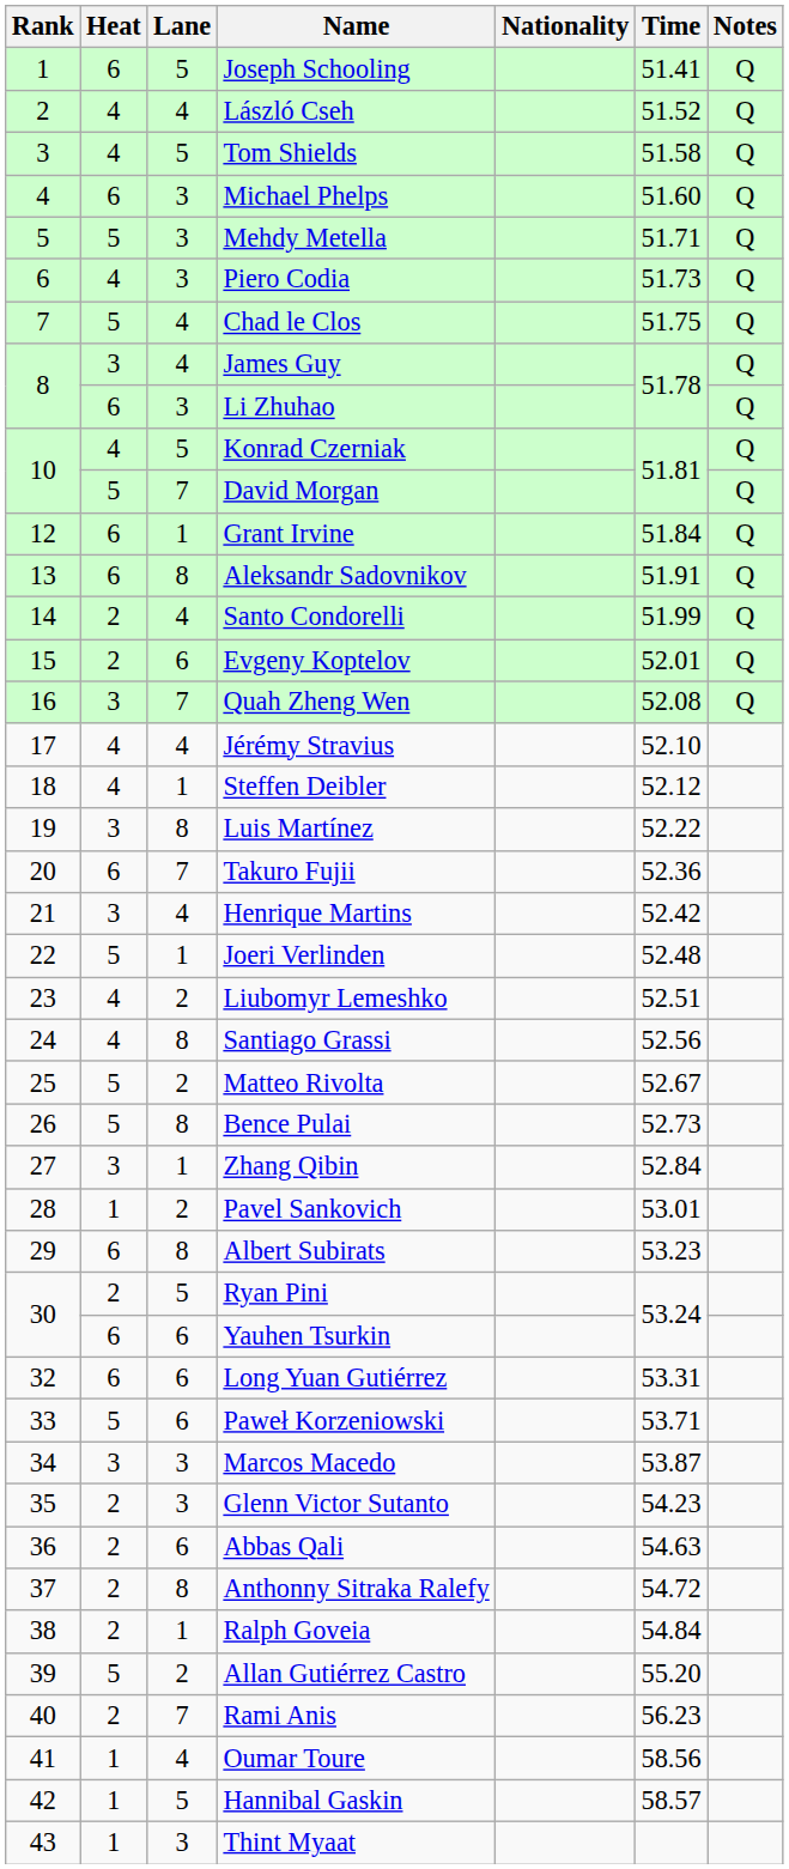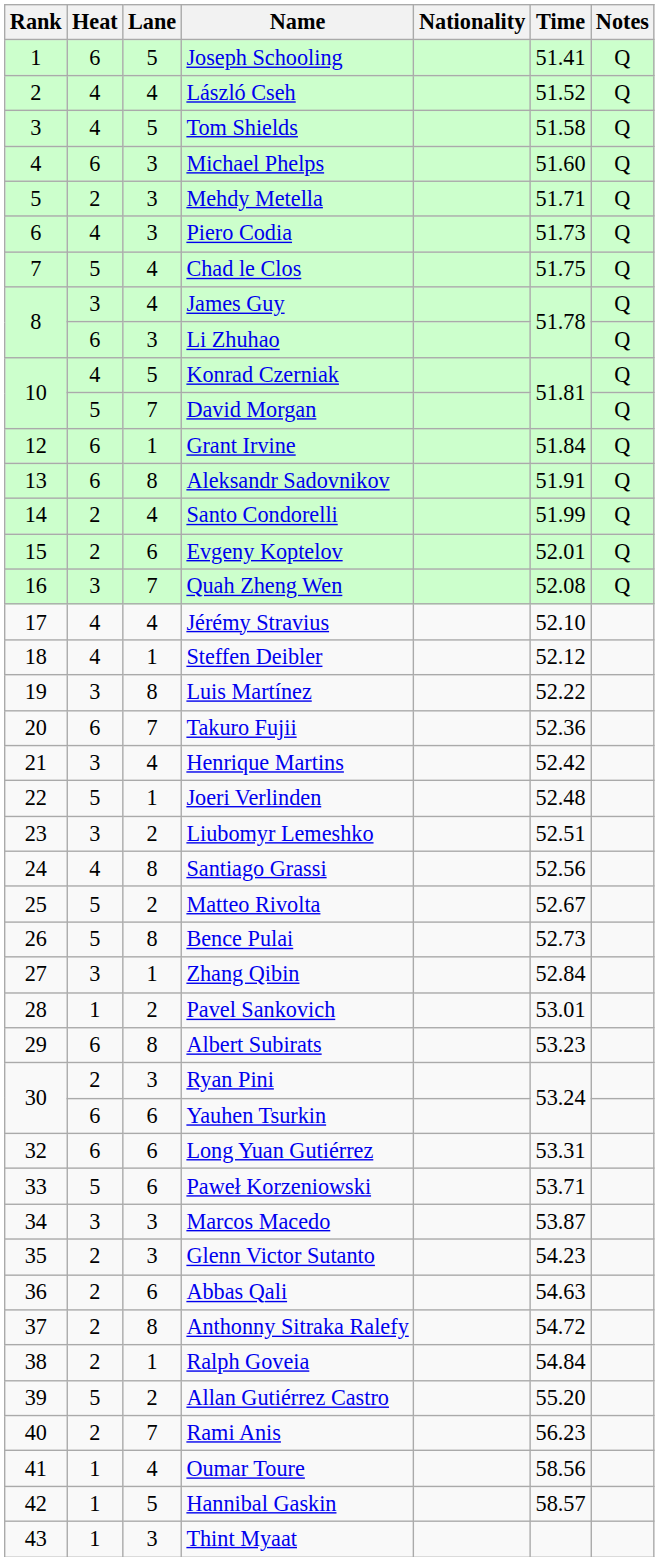 <table class="wikitable sortable" style="text-align:center">
 <tr>
 <th>Rank</th>
 <th>Heat</th>
 <th>Lane</th>
 <th>Name</th>
 <th>Nationality</th>
 <th>Time</th>
 <th>Notes</th>
 </tr>
 <tr bgcolor=ccffcc>
 <td>1</td>
 <td>6</td>
 <td>5</td>
 <td align=left><a href='#'>Joseph Schooling</a></td>
 <td align=left></td>
 <td>51.41</td>
 <td>Q</td>
 </tr>
 <tr bgcolor=ccffcc>
 <td>2</td>
 <td>4</td>
 <td>4</td>
 <td align=left><a href='#'>László Cseh</a></td>
 <td align=left></td>
 <td>51.52</td>
 <td>Q</td>
 </tr>
 <tr bgcolor=ccffcc>
 <td>3</td>
 <td>4</td>
 <td>5</td>
 <td align=left><a href='#'>Tom Shields</a></td>
 <td align=left></td>
 <td>51.58</td>
 <td>Q</td>
 </tr>
 <tr bgcolor=ccffcc>
 <td>4</td>
 <td>6</td>
 <td>3</td>
 <td align=left><a href='#'>Michael Phelps</a></td>
 <td align=left></td>
 <td>51.60</td>
 <td>Q</td>
 </tr>
 <tr bgcolor=ccffcc>
 <td>5</td>
-<td>5</td>
+<td>2</td>
 <td>3</td>
 <td align=left><a href='#'>Mehdy Metella</a></td>
 <td align=left></td>
 <td>51.71</td>
 <td>Q</td>
 </tr>
 <tr bgcolor=ccffcc>
 <td>6</td>
 <td>4</td>
 <td>3</td>
 <td align=left><a href='#'>Piero Codia</a></td>
 <td align=left></td>
 <td>51.73</td>
 <td>Q</td>
 </tr>
 <tr bgcolor=ccffcc>
 <td>7</td>
 <td>5</td>
 <td>4</td>
 <td align=left><a href='#'>Chad le Clos</a></td>
 <td align=left></td>
 <td>51.75</td>
 <td>Q</td>
 </tr>
 <tr bgcolor=ccffcc>
 <td rowspan=2>8</td>
 <td>3</td>
 <td>4</td>
 <td align=left><a href='#'>James Guy</a></td>
 <td align=left></td>
 <td rowspan=2>51.78</td>
 <td>Q</td>
 </tr>
 <tr bgcolor=ccffcc>
 <td>6</td>
 <td>3</td>
 <td align=left><a href='#'>Li Zhuhao</a></td>
 <td align=left></td>
 <td>Q</td>
 </tr>
 <tr bgcolor=ccffcc>
 <td rowspan=2>10</td>
 <td>4</td>
 <td>5</td>
 <td align=left><a href='#'>Konrad Czerniak</a></td>
 <td align=left></td>
 <td rowspan=2>51.81</td>
 <td>Q</td>
 </tr>
 <tr bgcolor=ccffcc>
 <td>5</td>
 <td>7</td>
 <td align=left><a href='#'>David Morgan</a></td>
 <td align=left></td>
 <td>Q</td>
 </tr>
 <tr bgcolor=ccffcc>
 <td>12</td>
 <td>6</td>
 <td>1</td>
 <td align=left><a href='#'>Grant Irvine</a></td>
 <td align=left></td>
 <td>51.84</td>
 <td>Q</td>
 </tr>
 <tr bgcolor=ccffcc>
 <td>13</td>
 <td>6</td>
 <td>8</td>
 <td align=left><a href='#'>Aleksandr Sadovnikov</a></td>
 <td align=left></td>
 <td>51.91</td>
 <td>Q</td>
 </tr>
 <tr bgcolor=ccffcc>
 <td>14</td>
 <td>2</td>
 <td>4</td>
 <td align=left><a href='#'>Santo Condorelli</a></td>
 <td align=left></td>
 <td>51.99</td>
 <td>Q</td>
 </tr>
 <tr bgcolor=ccffcc>
 <td>15</td>
 <td>2</td>
 <td>6</td>
 <td align=left><a href='#'>Evgeny Koptelov</a></td>
 <td align=left></td>
 <td>52.01</td>
 <td>Q</td>
 </tr>
 <tr bgcolor=ccffcc>
 <td>16</td>
 <td>3</td>
 <td>7</td>
 <td align=left><a href='#'>Quah Zheng Wen</a></td>
 <td align=left></td>
 <td>52.08</td>
 <td>Q</td>
 </tr>
 <tr>
 <td>17</td>
 <td>4</td>
 <td>4</td>
 <td align=left><a href='#'>Jérémy Stravius</a></td>
 <td align=left></td>
 <td>52.10</td>
 <td></td>
 </tr>
 <tr>
 <td>18</td>
 <td>4</td>
 <td>1</td>
 <td align=left><a href='#'>Steffen Deibler</a></td>
 <td align=left></td>
 <td>52.12</td>
 <td></td>
 </tr>
 <tr>
 <td>19</td>
 <td>3</td>
 <td>8</td>
 <td align=left><a href='#'>Luis Martínez</a></td>
 <td align=left></td>
 <td>52.22</td>
 <td></td>
 </tr>
 <tr>
 <td>20</td>
 <td>6</td>
 <td>7</td>
 <td align=left><a href='#'>Takuro Fujii</a></td>
 <td align=left></td>
 <td>52.36</td>
 <td></td>
 </tr>
 <tr>
 <td>21</td>
 <td>3</td>
 <td>4</td>
 <td align=left><a href='#'>Henrique Martins</a></td>
 <td align=left></td>
 <td>52.42</td>
 <td></td>
 </tr>
 <tr>
 <td>22</td>
 <td>5</td>
 <td>1</td>
 <td align=left><a href='#'>Joeri Verlinden</a></td>
 <td align=left></td>
 <td>52.48</td>
 <td></td>
 </tr>
 <tr>
 <td>23</td>
-<td>4</td>
+<td>3</td>
 <td>2</td>
 <td align=left><a href='#'>Liubomyr Lemeshko</a></td>
 <td align=left></td>
 <td>52.51</td>
 <td></td>
 </tr>
 <tr>
 <td>24</td>
 <td>4</td>
 <td>8</td>
 <td align=left><a href='#'>Santiago Grassi</a></td>
 <td align=left></td>
 <td>52.56</td>
 <td></td>
 </tr>
 <tr>
 <td>25</td>
 <td>5</td>
 <td>2</td>
 <td align=left><a href='#'>Matteo Rivolta</a></td>
 <td align=left></td>
 <td>52.67</td>
 <td></td>
 </tr>
 <tr>
 <td>26</td>
 <td>5</td>
 <td>8</td>
 <td align=left><a href='#'>Bence Pulai</a></td>
 <td align=left></td>
 <td>52.73</td>
 <td></td>
 </tr>
 <tr>
 <td>27</td>
 <td>3</td>
 <td>1</td>
 <td align=left><a href='#'>Zhang Qibin</a></td>
 <td align=left></td>
 <td>52.84</td>
 <td></td>
 </tr>
 <tr>
 <td>28</td>
 <td>1</td>
 <td>2</td>
 <td align=left><a href='#'>Pavel Sankovich</a></td>
 <td align=left></td>
 <td>53.01</td>
 <td></td>
 </tr>
 <tr>
 <td>29</td>
 <td>6</td>
 <td>8</td>
 <td align=left><a href='#'>Albert Subirats</a></td>
 <td align=left></td>
 <td>53.23</td>
 <td></td>
 </tr>
 <tr>
 <td rowspan=2>30</td>
 <td>2</td>
-<td>5</td>
+<td>3</td>
 <td align=left><a href='#'>Ryan Pini</a></td>
 <td align=left></td>
 <td rowspan=2>53.24</td>
 <td></td>
 </tr>
 <tr>
 <td>6</td>
 <td>6</td>
 <td align=left><a href='#'>Yauhen Tsurkin</a></td>
 <td align=left></td>
 <td></td>
 </tr>
 <tr>
 <td>32</td>
 <td>6</td>
 <td>6</td>
 <td align=left><a href='#'>Long Yuan Gutiérrez</a></td>
 <td align=left></td>
 <td>53.31</td>
 <td></td>
 </tr>
 <tr>
 <td>33</td>
 <td>5</td>
 <td>6</td>
 <td align=left><a href='#'>Paweł Korzeniowski</a></td>
 <td align=left></td>
 <td>53.71</td>
 <td></td>
 </tr>
 <tr>
 <td>34</td>
 <td>3</td>
 <td>3</td>
 <td align=left><a href='#'>Marcos Macedo</a></td>
 <td align=left></td>
 <td>53.87</td>
 <td></td>
 </tr>
 <tr>
 <td>35</td>
 <td>2</td>
 <td>3</td>
 <td align=left><a href='#'>Glenn Victor Sutanto</a></td>
 <td align=left></td>
 <td>54.23</td>
 <td></td>
 </tr>
 <tr>
 <td>36</td>
 <td>2</td>
 <td>6</td>
 <td align=left><a href='#'>Abbas Qali</a></td>
 <td align=left></td>
 <td>54.63</td>
 <td></td>
 </tr>
 <tr>
 <td>37</td>
 <td>2</td>
 <td>8</td>
 <td align=left><a href='#'>Anthonny Sitraka Ralefy</a></td>
 <td align=left></td>
 <td>54.72</td>
 <td></td>
 </tr>
 <tr>
 <td>38</td>
 <td>2</td>
 <td>1</td>
 <td align=left><a href='#'>Ralph Goveia</a></td>
 <td align=left></td>
 <td>54.84</td>
 <td></td>
 </tr>
 <tr>
 <td>39</td>
 <td>5</td>
 <td>2</td>
 <td align=left><a href='#'>Allan Gutiérrez Castro</a></td>
 <td align=left></td>
 <td>55.20</td>
 <td></td>
 </tr>
 <tr>
 <td>40</td>
 <td>2</td>
 <td>7</td>
 <td align=left><a href='#'>Rami Anis</a></td>
 <td align=left></td>
 <td>56.23</td>
 <td></td>
 </tr>
 <tr>
 <td>41</td>
 <td>1</td>
 <td>4</td>
 <td align=left><a href='#'>Oumar Toure</a></td>
 <td align=left></td>
 <td>58.56</td>
 <td></td>
 </tr>
 <tr>
 <td>42</td>
 <td>1</td>
 <td>5</td>
 <td align=left><a href='#'>Hannibal Gaskin</a></td>
 <td align=left></td>
 <td>58.57</td>
 <td></td>
 </tr>
 <tr>
 <td>43</td>
 <td>1</td>
 <td>3</td>
 <td align=left><a href='#'>Thint Myaat</a></td>
 <td align=left></td>
 <td></td>
 <td></td>
 </tr>
 </table>
